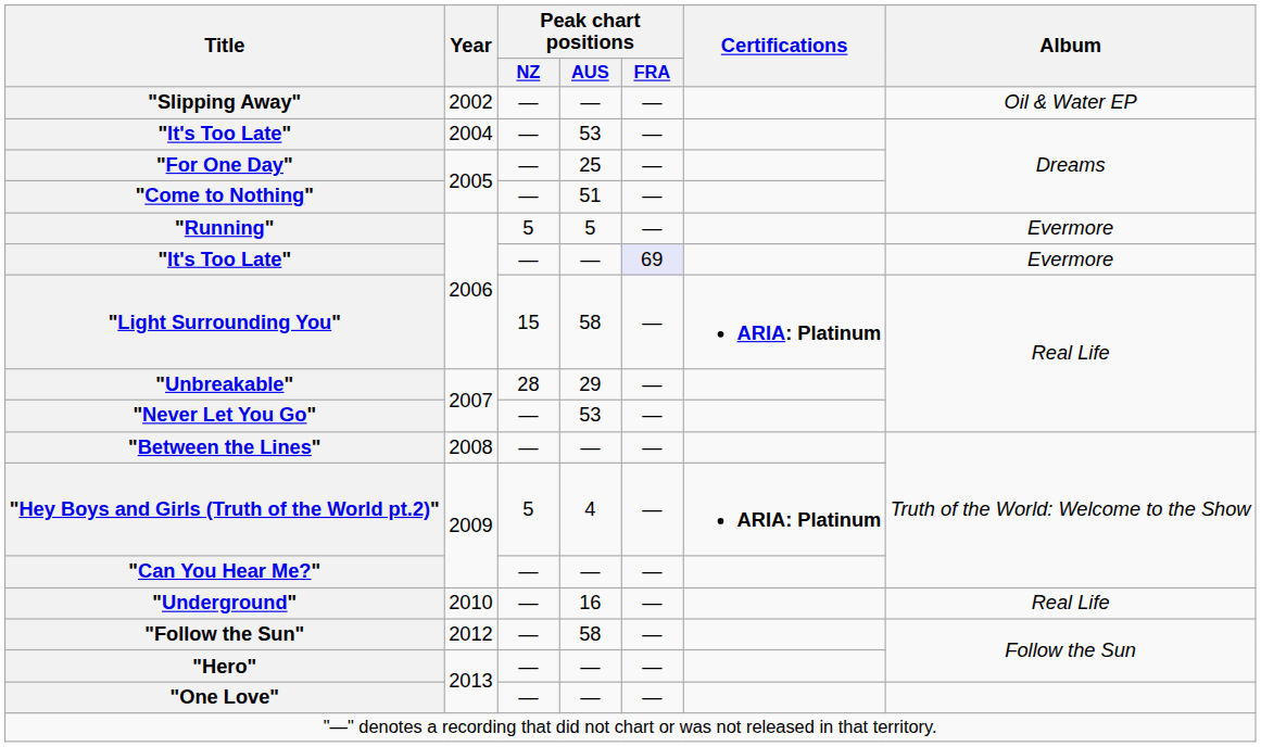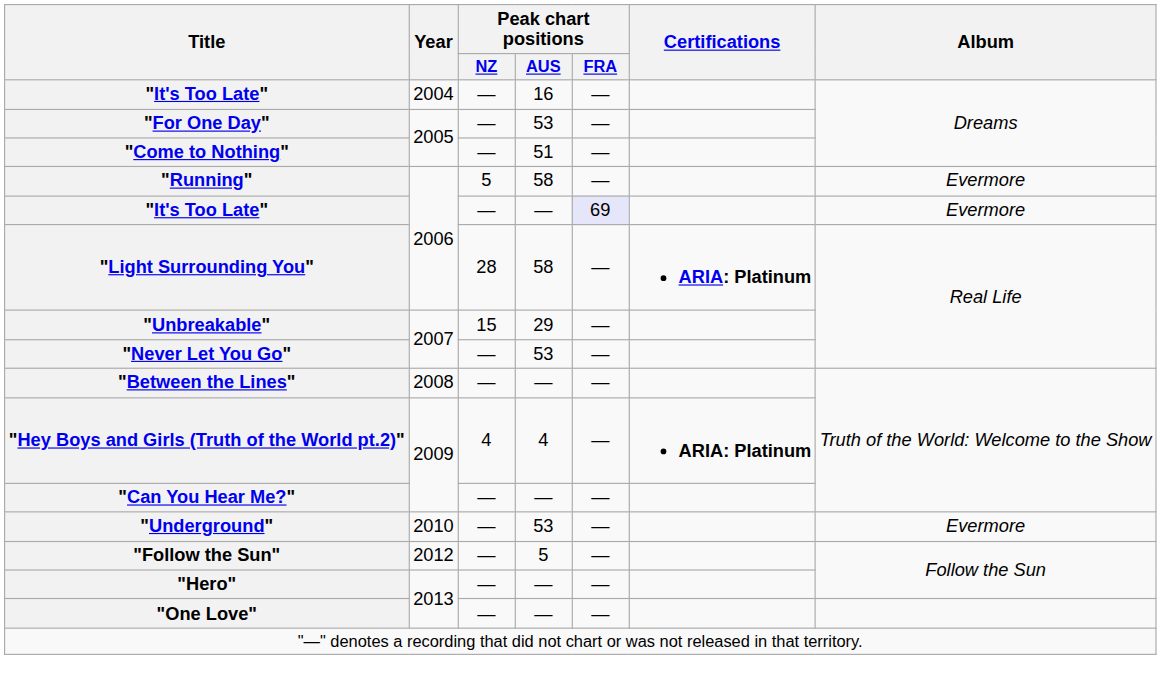 <table class="wikitable plainrowheaders" style="text-align:center;">
 <tr>
 <th scope="col" rowspan="2">Title</th>
 <th scope="col" rowspan="2">Year</th>
 <th scope="col" colspan="3">Peak chart positions</th>
 <th scope="col" rowspan="2"><a href='#'>Certifications</a></th>
 <th scope="col" rowspan="2">Album</th>
 </tr>
 <tr>
 <th scope="col" style="width:3em;font-size:90%;"><a href='#'>NZ</a><br></th>
 <th scope="col" style="width:3em;font-size:90%;"><a href='#'>AUS</a><br></th>
 <th scope="col" style="width:3em;font-size:90%;"><a href='#'>FRA</a><br></th>
 </tr>
 <tr>
-<th scope="row">"Slipping Away"</th>
-<td>2002</td>
-<td>—</td>
-<td>—</td>
-<td>—</td>
-<td></td>
-<td><em>Oil & Water EP</em></td>
-</tr>
-<tr>
 <th scope="row">"<a href='#'>It's Too Late</a>"</th>
 <td>2004</td>
 <td>—</td>
-<td>53</td>
+<td>16</td>
 <td>—</td>
 <td></td>
 <td rowspan="3"><em>Dreams</em></td>
 </tr>
 <tr>
 <th scope="row">"<a href='#'>For One Day</a>"</th>
 <td rowspan="2">2005</td>
 <td>—</td>
-<td>25</td>
+<td>53</td>
 <td>—</td>
 <td></td>
 </tr>
 <tr>
 <th scope="row">"<a href='#'>Come to Nothing</a>"</th>
 <td>—</td>
 <td>51</td>
 <td>—</td>
 <td></td>
 </tr>
 <tr>
 <th scope="row">"<a href='#'>Running</a>"</th>
 <td rowspan="3">2006</td>
 <td>5</td>
-<td>5</td>
+<td>58</td>
 <td>—</td>
 <td></td>
 <td><em>Evermore</em></td>
 </tr>
 <tr>
 <th scope="row">"<a href='#'>It's Too Late</a>"<br></th>
 <td>—</td>
 <td>—</td>
 <td style="background: lavender;">69</td>
 <td></td>
 <td><em>Evermore</em></td>
 </tr>
 <tr>
 <th scope="row">"<a href='#'>Light Surrounding You</a>"</th>
-<td>15</td>
+<td>28</td>
 <td>58</td>
 <td>—</td>
 <td><strong><br><ul><li><a href='#'>ARIA</a>: Platinum</li></ul></strong></td>
 <td rowspan="3"><em>Real Life</em></td>
 </tr>
 <tr>
 <th scope="row">"<a href='#'>Unbreakable</a>"</th>
 <td rowspan="2">2007</td>
-<td>28</td>
+<td>15</td>
 <td>29</td>
 <td>—</td>
 <td></td>
 </tr>
 <tr>
 <th scope="row">"<a href='#'>Never Let You Go</a>"</th>
 <td>—</td>
 <td>53</td>
 <td>—</td>
 <td></td>
 </tr>
 <tr>
 <th scope="row">"<a href='#'>Between the Lines</a>"</th>
 <td>2008</td>
 <td>—</td>
 <td>—</td>
 <td>—</td>
 <td></td>
 <td rowspan="3"><em>Truth of the World: Welcome to the Show</em></td>
 </tr>
 <tr>
 <th scope="row">"<a href='#'>Hey Boys and Girls (Truth of the World pt.2)</a>"</th>
 <td rowspan="2">2009</td>
-<td>5</td>
+<td>4</td>
 <td>4</td>
 <td>—</td>
 <td><strong><br><ul><li>ARIA: Platinum</li></ul></strong></td>
 </tr>
 <tr>
 <th scope="row">"<a href='#'>Can You Hear Me?</a>"</th>
 <td>—</td>
 <td>—</td>
 <td>—</td>
 <td></td>
 </tr>
 <tr>
 <th scope="row">"<a href='#'>Underground</a>"</th>
 <td>2010</td>
 <td>—</td>
-<td>16</td>
+<td>53</td>
 <td>—</td>
 <td></td>
-<td><em>Real Life</em></td>
+<td><em>Evermore</em></td>
 </tr>
 <tr>
 <th scope="row">"Follow the Sun"</th>
 <td>2012</td>
 <td>—</td>
-<td>58</td>
+<td>5</td>
 <td>—</td>
 <td></td>
 <td rowspan="2"><em>Follow the Sun</em></td>
 </tr>
 <tr>
 <th scope="row">"Hero"</th>
 <td rowspan="2">2013</td>
 <td>—</td>
 <td>—</td>
 <td>—</td>
 <td></td>
 </tr>
 <tr>
 <th scope="row">"One Love"</th>
 <td>—</td>
 <td>—</td>
 <td>—</td>
 <td></td>
 <td></td>
 </tr>
 <tr>
 <td colspan="7" style="font-size:90%">"—" denotes a recording that did not chart or was not released in that territory.</td>
 </tr>
 </table>
